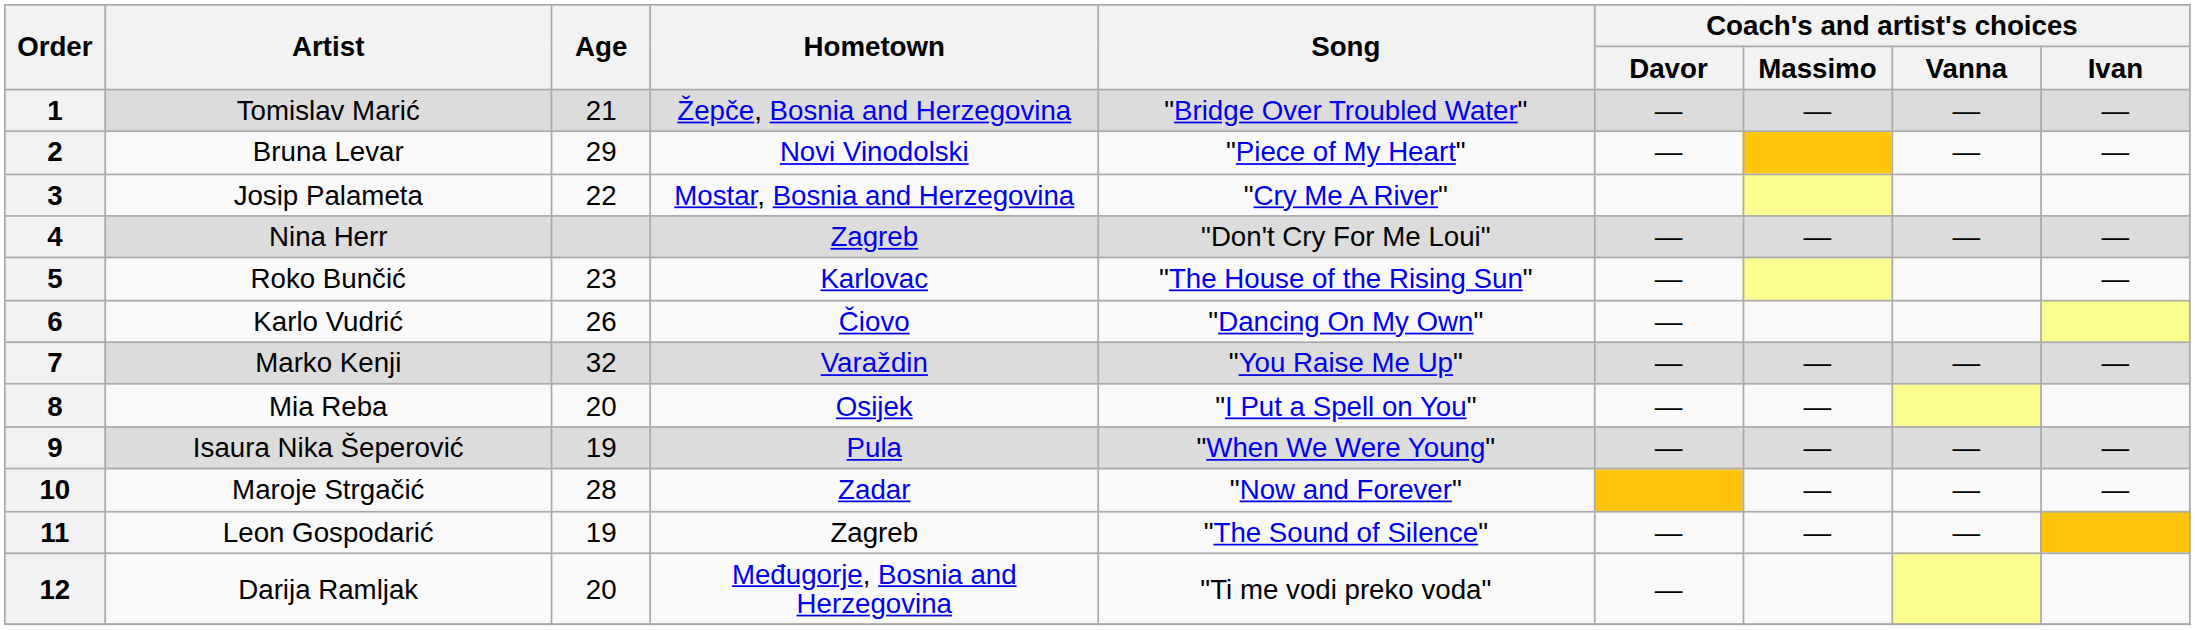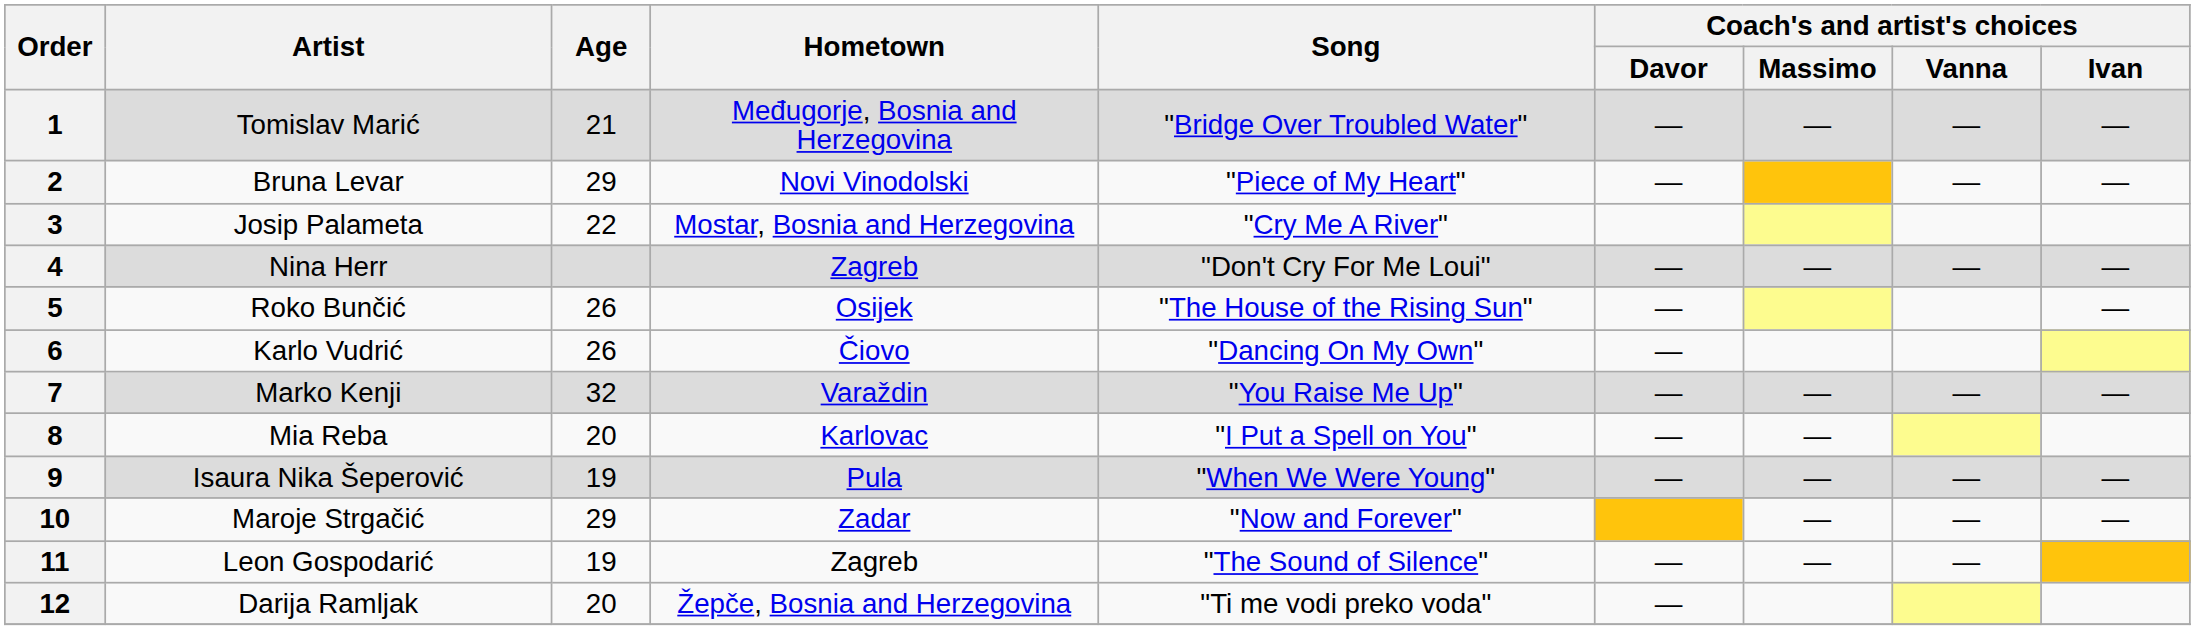 <table class="wikitable" style="text-align:center; line-height:17px; width:100%;">
 <tr>
 <th scope="col" rowspan="2" style="width:04%;">Order</th>
 <th scope="col" rowspan="2" style="width:18%;">Artist</th>
 <th scope="col" rowspan="2" style="width:04%;">Age</th>
 <th scope="col" rowspan="2" style="width:18%;">Hometown</th>
 <th scope="col" rowspan="2" style="width:20%;">Song</th>
 <th scope="col" colspan="4" style="width:24%;">Coach's and artist's choices</th>
 </tr>
 <tr>
 <th style="width:06%;">Davor</th>
 <th style="width:06%;">Massimo</th>
 <th style="width:06%;">Vanna</th>
 <th style="width:06%;">Ivan</th>
 </tr>
 <tr style="background:#DCDCDC;">
 <th>1</th>
 <td>Tomislav Marić</td>
 <td>21</td>
-<td><a href='#'>Žepče</a>, <a href='#'>Bosnia and Herzegovina</a></td>
+<td><a href='#'>Međugorje</a>, <a href='#'>Bosnia and Herzegovina</a></td>
 <td>"<a href='#'>Bridge Over Troubled Water</a>"</td>
 <td>—</td>
 <td>—</td>
 <td>—</td>
 <td>—</td>
 </tr>
 <tr>
 <th>2</th>
 <td>Bruna Levar</td>
 <td>29</td>
 <td><a href='#'>Novi Vinodolski</a></td>
 <td>"<a href='#'>Piece of My Heart</a>"</td>
 <td>—</td>
 <td style="background:#FFC40C;"><strong></strong></td>
 <td>—</td>
 <td>—</td>
 </tr>
 <tr>
 <th>3</th>
 <td>Josip Palameta</td>
 <td>22</td>
 <td><a href='#'>Mostar</a>, <a href='#'>Bosnia and Herzegovina</a></td>
 <td>"<a href='#'>Cry Me A River</a>"</td>
 <td> <strong></strong> </td>
 <td style="background:#fdfc8f;"><strong></strong></td>
 <td> <strong></strong> </td>
 <td> <strong></strong> </td>
 </tr>
 <tr style="background:#DCDCDC;">
 <th>4</th>
 <td>Nina Herr</td>
 <td></td>
 <td><a href='#'>Zagreb</a></td>
 <td>"Don't Cry For Me Loui"</td>
 <td>—</td>
 <td>—</td>
 <td>—</td>
 <td>—</td>
 </tr>
 <tr>
 <th>5</th>
 <td>Roko Bunčić</td>
-<td>23</td>
-<td><a href='#'>Karlovac</a></td>
+<td>26</td>
+<td><a href='#'>Osijek</a></td>
 <td>"<a href='#'>The House of the Rising Sun</a>"</td>
 <td>—</td>
 <td style="background:#fdfc8f;"><strong></strong></td>
 <td> <strong></strong> </td>
 <td>—</td>
 </tr>
 <tr>
 <th>6</th>
 <td>Karlo Vudrić</td>
 <td>26</td>
 <td><a href='#'>Čiovo</a></td>
 <td>"<a href='#'>Dancing On My Own</a>"</td>
 <td>—</td>
 <td> <strong></strong> </td>
 <td> <strong></strong> </td>
 <td style="background:#fdfc8f;"><strong></strong></td>
 </tr>
 <tr style="background:#DCDCDC;">
 <th>7</th>
 <td>Marko Kenji</td>
 <td>32</td>
 <td><a href='#'>Varaždin</a></td>
 <td>"<a href='#'>You Raise Me Up</a>"</td>
 <td>—</td>
 <td>—</td>
 <td>—</td>
 <td>—</td>
 </tr>
 <tr>
 <th>8</th>
 <td>Mia Reba</td>
 <td>20</td>
-<td><a href='#'>Osijek</a></td>
+<td><a href='#'>Karlovac</a></td>
 <td>"<a href='#'>I Put a Spell on You</a>"</td>
 <td>—</td>
 <td>—</td>
 <td style="background:#fdfc8f;"><strong></strong></td>
 <td> <strong></strong> </td>
 </tr>
 <tr style="background:#DCDCDC;">
 <th>9</th>
 <td>Isaura Nika Šeperović</td>
 <td>19</td>
 <td><a href='#'>Pula</a></td>
 <td>"<a href='#'>When We Were Young</a>"</td>
 <td>—</td>
 <td>—</td>
 <td>—</td>
 <td>—</td>
 </tr>
 <tr>
 <th>10</th>
 <td>Maroje Strgačić</td>
-<td>28</td>
+<td>29</td>
 <td><a href='#'>Zadar</a></td>
 <td>"<a href='#'>Now and Forever</a>"</td>
 <td style="background:#FFC40C;"><strong></strong></td>
 <td>—</td>
 <td>—</td>
 <td>—</td>
 </tr>
 <tr>
 <th>11</th>
 <td>Leon Gospodarić</td>
 <td>19</td>
 <td>Zagreb</td>
 <td>"<a href='#'>The Sound of Silence</a>"</td>
 <td>—</td>
 <td>—</td>
 <td>—</td>
 <td style="background:#FFC40C;"><strong></strong></td>
 </tr>
 <tr>
 <th>12</th>
 <td>Darija Ramljak</td>
 <td>20</td>
-<td><a href='#'>Međugorje</a>, <a href='#'>Bosnia and Herzegovina</a></td>
+<td><a href='#'>Žepče</a>, <a href='#'>Bosnia and Herzegovina</a></td>
 <td>"Ti me vodi preko voda"</td>
 <td>—</td>
 <td> <strong></strong> </td>
 <td style="background:#fdfc8f;"><strong></strong></td>
 <td> <strong></strong> </td>
 </tr>
 <tr>
 </tr>
 </table>
